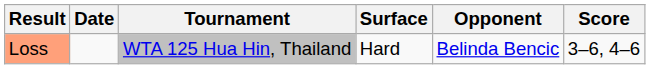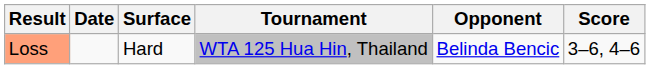 <table class="sortable wikitable">
 <tr>
 <th>Result</th>
 <th>Date</th>
+<th>Surface</th>
 <th>Tournament</th>
-<th>Surface</th>
 <th>Opponent</th>
 <th class=unsortable>Score</th>
 </tr>
 <tr>
 <td style=background:#ffa07a>Loss</td>
 <td><a href='#'></a></td>
+<td>Hard</td>
 <td bgcolor=silver><a href='#'>WTA 125 Hua Hin</a>, Thailand</td>
-<td>Hard</td>
 <td> <a href='#'>Belinda Bencic</a></td>
 <td>3–6, 4–6</td>
 </tr>
 </table>
